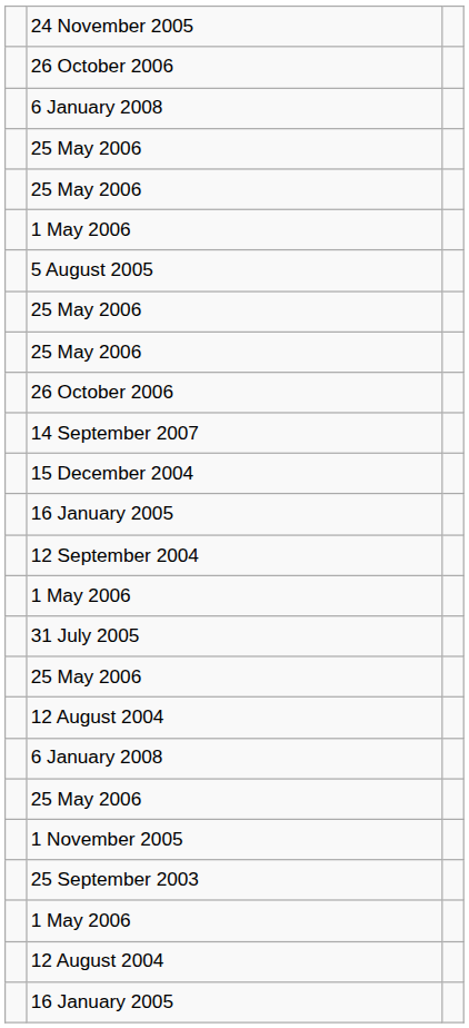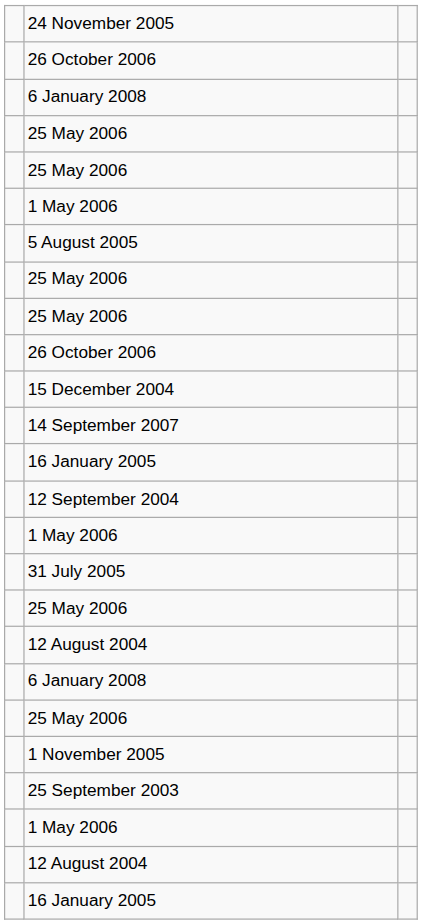 <table class="wikitable" style="font-size: 89%; float: left; width: 24em; margin-right: 1em; line-height: 1.65em">
 <tr>
 <td></td>
 <td>24 November 2005</td>
 <td></td>
 </tr>
 <tr>
 <td></td>
 <td>26 October 2006</td>
 <td></td>
 </tr>
 <tr>
 <td></td>
 <td>6 January 2008</td>
 <td></td>
 </tr>
 <tr>
 <td></td>
 <td>25 May 2006</td>
 <td></td>
 </tr>
 <tr>
 <td></td>
 <td>25 May 2006</td>
 <td></td>
 </tr>
 <tr>
 <td></td>
 <td>1 May 2006</td>
 <td></td>
 </tr>
 <tr>
 <td></td>
 <td>5 August 2005</td>
 <td></td>
 </tr>
 <tr>
 <td></td>
 <td>25 May 2006</td>
 <td></td>
 </tr>
 <tr>
 <td></td>
 <td>25 May 2006</td>
 <td></td>
 </tr>
 <tr>
 <td></td>
 <td>26 October 2006</td>
 <td></td>
 </tr>
 <tr>
 <td></td>
-<td>14 September 2007</td>
+<td>15 December 2004</td>
 <td></td>
 </tr>
 <tr>
 <td></td>
-<td>15 December 2004</td>
+<td>14 September 2007</td>
 <td></td>
 </tr>
 <tr>
 <td></td>
 <td>16 January 2005</td>
 <td></td>
 </tr>
 <tr>
 <td></td>
 <td>12 September 2004</td>
 <td></td>
 </tr>
 <tr>
 <td></td>
 <td>1 May 2006</td>
 <td></td>
 </tr>
 <tr>
 <td></td>
 <td>31 July 2005</td>
 <td></td>
 </tr>
 <tr>
 <td></td>
 <td>25 May 2006</td>
 <td></td>
 </tr>
 <tr>
 <td></td>
 <td>12 August 2004</td>
 <td></td>
 </tr>
 <tr>
 <td></td>
 <td>6 January 2008</td>
 <td></td>
 </tr>
 <tr>
 <td></td>
 <td>25 May 2006</td>
 <td></td>
 </tr>
 <tr>
 <td></td>
 <td>1 November 2005</td>
 <td></td>
 </tr>
 <tr>
 <td></td>
 <td>25 September 2003</td>
 <td></td>
 </tr>
 <tr>
 <td></td>
 <td>1 May 2006</td>
 <td></td>
 </tr>
 <tr>
 <td></td>
 <td>12 August 2004</td>
 <td></td>
 </tr>
 <tr>
 <td></td>
 <td>16 January 2005</td>
 <td></td>
 </tr>
 </table>
